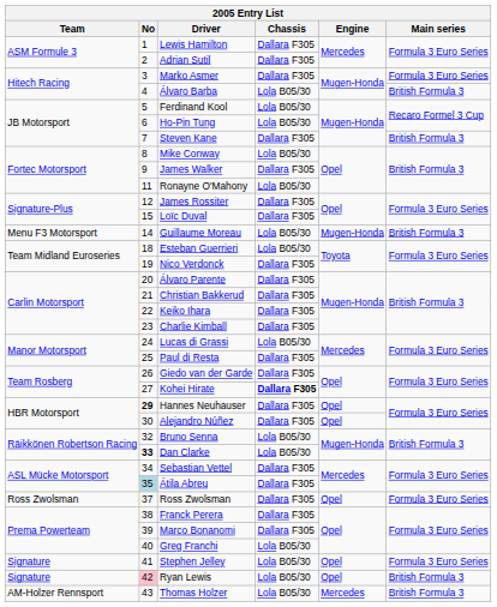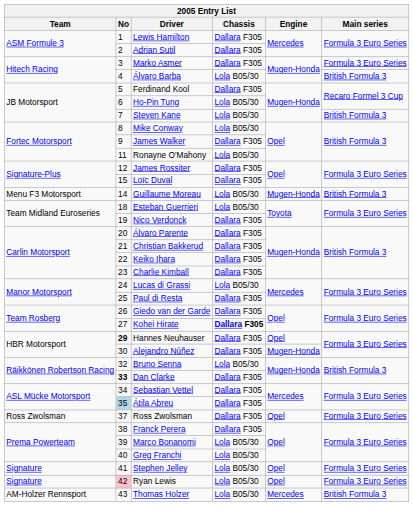 <table class="wikitable" style="font-size: 85%;">
 <tr>
 <th colspan=7>2005 Entry List</th>
 </tr>
 <tr>
 <th>Team</th>
 <th>No</th>
 <th>Driver</th>
 <th>Chassis</th>
 <th>Engine</th>
 <th>Main series</th>
 </tr>
 <tr>
 <td rowspan=2> <a href='#'>ASM Formule 3</a></td>
 <td>1</td>
 <td> <a href='#'>Lewis Hamilton</a></td>
 <td><a href='#'>Dallara</a> F305</td>
 <td rowspan=2><a href='#'>Mercedes</a></td>
 <td rowspan=2><a href='#'>Formula 3 Euro Series</a></td>
 </tr>
 <tr>
 <td>2</td>
 <td> <a href='#'>Adrian Sutil</a></td>
 <td><a href='#'>Dallara</a> F305</td>
 </tr>
 <tr>
 <td rowspan=2> <a href='#'>Hitech Racing</a></td>
 <td>3</td>
 <td> <a href='#'>Marko Asmer</a></td>
 <td><a href='#'>Dallara</a> F305</td>
 <td rowspan=2><a href='#'>Mugen-Honda</a></td>
 <td><a href='#'>Formula 3 Euro Series</a></td>
 </tr>
 <tr>
 <td>4</td>
 <td> <a href='#'>Álvaro Barba</a></td>
 <td><a href='#'>Lola</a> B05/30</td>
 <td><a href='#'>British Formula 3</a></td>
 </tr>
 <tr>
 <td rowspan=3> JB Motorsport</td>
 <td>5</td>
 <td> Ferdinand Kool</td>
-<td><a href='#'>Lola</a> B05/30</td>
+<td><a href='#'>Dallara</a> F305</td>
 <td rowspan=3><a href='#'>Mugen-Honda</a></td>
 <td rowspan=2><a href='#'>Recaro Formel 3 Cup</a></td>
 </tr>
 <tr>
 <td>6</td>
 <td> <a href='#'>Ho-Pin Tung</a></td>
 <td><a href='#'>Lola</a> B05/30</td>
 </tr>
 <tr>
 <td>7</td>
 <td> <a href='#'>Steven Kane</a></td>
-<td><a href='#'>Dallara</a> F305</td>
+<td><a href='#'>Lola</a> B05/30</td>
 <td><a href='#'>British Formula 3</a></td>
 </tr>
 <tr>
 <td rowspan=3> <a href='#'>Fortec Motorsport</a></td>
 <td>8</td>
 <td> <a href='#'>Mike Conway</a></td>
 <td><a href='#'>Lola</a> B05/30</td>
 <td rowspan=3><a href='#'>Opel</a></td>
 <td rowspan=3><a href='#'>British Formula 3</a></td>
 </tr>
 <tr>
 <td>9</td>
 <td> <a href='#'>James Walker</a></td>
 <td><a href='#'>Dallara</a> F305</td>
 </tr>
 <tr>
 <td>11</td>
 <td> Ronayne O'Mahony</td>
 <td><a href='#'>Lola</a> B05/30</td>
 </tr>
 <tr>
 <td rowspan=2> <a href='#'>Signature-Plus</a></td>
 <td>12</td>
 <td> <a href='#'>James Rossiter</a></td>
 <td><a href='#'>Dallara</a> F305</td>
 <td rowspan=2><a href='#'>Opel</a></td>
 <td rowspan=2><a href='#'>Formula 3 Euro Series</a></td>
 </tr>
 <tr>
 <td>15</td>
 <td> <a href='#'>Loïc Duval</a></td>
 <td><a href='#'>Dallara</a> F305</td>
 </tr>
 <tr>
 <td> Menu F3 Motorsport</td>
 <td>14</td>
 <td> <a href='#'>Guillaume Moreau</a></td>
 <td><a href='#'>Lola</a> B05/30</td>
 <td><a href='#'>Mugen-Honda</a></td>
 <td><a href='#'>British Formula 3</a></td>
 </tr>
 <tr>
 <td rowspan=2> Team Midland Euroseries</td>
 <td>18</td>
 <td> <a href='#'>Esteban Guerrieri</a></td>
 <td><a href='#'>Lola</a> B05/30</td>
 <td rowspan=2><a href='#'>Toyota</a></td>
 <td rowspan=2><a href='#'>Formula 3 Euro Series</a></td>
 </tr>
 <tr>
 <td>19</td>
 <td> <a href='#'>Nico Verdonck</a></td>
 <td><a href='#'>Dallara</a> F305</td>
 </tr>
 <tr>
 <td rowspan=4> <a href='#'>Carlin Motorsport</a></td>
 <td>20</td>
 <td> <a href='#'>Álvaro Parente</a></td>
 <td><a href='#'>Dallara</a> F305</td>
 <td rowspan=4><a href='#'>Mugen-Honda</a></td>
 <td rowspan=4><a href='#'>British Formula 3</a></td>
 </tr>
 <tr>
 <td>21</td>
 <td> <a href='#'>Christian Bakkerud</a></td>
 <td><a href='#'>Dallara</a> F305</td>
 </tr>
 <tr>
 <td>22</td>
 <td> <a href='#'>Keiko Ihara</a></td>
 <td><a href='#'>Dallara</a> F305</td>
 </tr>
 <tr>
 <td>23</td>
 <td> <a href='#'>Charlie Kimball</a></td>
 <td><a href='#'>Dallara</a> F305</td>
 </tr>
 <tr>
 <td rowspan=2> <a href='#'>Manor Motorsport</a></td>
 <td>24</td>
 <td> <a href='#'>Lucas di Grassi</a></td>
 <td><a href='#'>Lola</a> B05/30</td>
 <td rowspan=2><a href='#'>Mercedes</a></td>
 <td rowspan=2><a href='#'>Formula 3 Euro Series</a></td>
 </tr>
 <tr>
 <td>25</td>
 <td> <a href='#'>Paul di Resta</a></td>
 <td><a href='#'>Dallara</a> F305</td>
 </tr>
 <tr>
 <td rowspan=2> <a href='#'>Team Rosberg</a></td>
 <td>26</td>
 <td> <a href='#'>Giedo van der Garde</a></td>
 <td><a href='#'>Dallara</a> F305</td>
 <td rowspan=2><a href='#'>Opel</a></td>
 <td rowspan=2><a href='#'>Formula 3 Euro Series</a></td>
 </tr>
 <tr>
 <td>27</td>
 <td> <a href='#'>Kohei Hirate</a></td>
 <td><strong><a href='#'>Dallara</a> F305</strong></td>
 </tr>
 <tr>
 <td rowspan=2> HBR Motorsport</td>
 <td><strong>29</strong></td>
 <td> Hannes Neuhauser</td>
 <td><a href='#'>Dallara</a> F305</td>
 <td><a href='#'>Opel</a></td>
 <td rowspan=2><a href='#'>Formula 3 Euro Series</a></td>
 </tr>
 <tr>
 <td>30</td>
 <td> <a href='#'>Alejandro Núñez</a></td>
 <td><a href='#'>Dallara</a> F305</td>
-<td><a href='#'>Opel</a></td>
+<td><a href='#'>Mugen-Honda</a></td>
 </tr>
 <tr>
 <td rowspan=2> <a href='#'>Räikkönen Robertson Racing</a></td>
 <td>32</td>
 <td> <a href='#'>Bruno Senna</a></td>
 <td><a href='#'>Lola</a> B05/30</td>
 <td rowspan=2><a href='#'>Mugen-Honda</a></td>
 <td rowspan=2><a href='#'>British Formula 3</a></td>
 </tr>
 <tr>
 <td><strong>33</strong></td>
 <td> <a href='#'>Dan Clarke</a></td>
-<td><a href='#'>Lola</a> B05/30</td>
+<td><a href='#'>Dallara</a> F305</td>
 </tr>
 <tr>
 <td rowspan=2> <a href='#'>ASL Mücke Motorsport</a></td>
 <td>34</td>
 <td> <a href='#'>Sebastian Vettel</a></td>
 <td><a href='#'>Dallara</a> F305</td>
 <td rowspan=2><a href='#'>Mercedes</a></td>
 <td rowspan=2><a href='#'>Formula 3 Euro Series</a></td>
 </tr>
 <tr>
 <td style="background: lightblue;">35</td>
 <td> <a href='#'>Átila Abreu</a></td>
 <td><a href='#'>Dallara</a> F305</td>
 </tr>
 <tr>
 <td> Ross Zwolsman</td>
 <td>37</td>
 <td> Ross Zwolsman</td>
 <td><a href='#'>Dallara</a> F305</td>
 <td><a href='#'>Opel</a></td>
 <td><a href='#'>Formula 3 Euro Series</a></td>
 </tr>
 <tr>
 <td rowspan=3> <a href='#'>Prema Powerteam</a></td>
 <td>38</td>
 <td> <a href='#'>Franck Perera</a></td>
 <td><a href='#'>Dallara</a> F305</td>
 <td rowspan=3><a href='#'>Opel</a></td>
 <td rowspan=3><a href='#'>Formula 3 Euro Series</a></td>
 </tr>
 <tr>
 <td>39</td>
 <td> <a href='#'>Marco Bonanomi</a></td>
-<td><a href='#'>Dallara</a> F305</td>
+<td><a href='#'>Lola</a> B05/30</td>
 </tr>
 <tr>
 <td>40</td>
 <td> <a href='#'>Greg Franchi</a></td>
 <td><a href='#'>Lola</a> B05/30</td>
 </tr>
 <tr>
 <td> <a href='#'>Signature</a></td>
 <td>41</td>
 <td> <a href='#'>Stephen Jelley</a></td>
 <td><a href='#'>Lola</a> B05/30</td>
 <td><a href='#'>Opel</a></td>
 <td><a href='#'>Formula 3 Euro Series</a></td>
 </tr>
 <tr>
 <td> <a href='#'>Signature</a></td>
 <td style="background: pink;">42</td>
 <td> Ryan Lewis</td>
 <td><a href='#'>Lola</a> B05/30</td>
 <td><a href='#'>Opel</a></td>
-<td><a href='#'>British Formula 3</a></td>
+<td><a href='#'>Formula 3 Euro Series</a></td>
 </tr>
 <tr>
 <td> AM-Holzer Rennsport</td>
 <td>43</td>
 <td> <a href='#'>Thomas Holzer</a></td>
 <td><a href='#'>Lola</a> B05/30</td>
 <td><a href='#'>Mercedes</a></td>
 <td><a href='#'>British Formula 3</a></td>
 </tr>
 </table>
